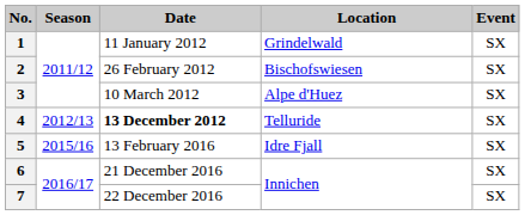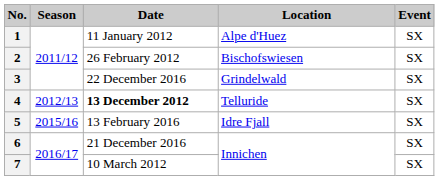 <table class="wikitable plainrowheaders" style="background:#fff; font-size:86%; border:gray solid 1px; border-collapse:collapse;">
 <tr style="background:#ccc; text-align:center;">
 <th scope="col" style="background:#ccc; width:15px;">No.</th>
 <th scope="col" style="background:#ccc; width:50px;">Season</th>
 <th scope="col" style="background:#ccc; width:135px;">Date</th>
 <th scope="col" style="background:#ccc; width:180px;">Location</th>
 <th scope="col" style="background:#ccc; width:30px;">Event</th>
 </tr>
 <tr>
 <th scope=row align=center>1</th>
 <td rowspan=3 align=center><a href='#'>2011/12</a></td>
 <td>11 January 2012</td>
-<td> <a href='#'>Grindelwald</a></td>
+<td> <a href='#'>Alpe d'Huez</a></td>
 <td align=center>SX</td>
 </tr>
 <tr>
 <th scope=row align=center>2</th>
 <td>26 February 2012</td>
 <td> <a href='#'>Bischofswiesen</a></td>
 <td align=center>SX</td>
 </tr>
 <tr>
 <th scope=row align=center>3</th>
-<td>10 March 2012</td>
-<td> <a href='#'>Alpe d'Huez</a></td>
+<td>22 December 2016</td>
+<td> <a href='#'>Grindelwald</a></td>
 <td align=center>SX</td>
 </tr>
 <tr>
 <th scope=row align=center>4</th>
 <td align=center><a href='#'>2012/13</a></td>
 <td><strong>13 December 2012</strong></td>
 <td> <a href='#'>Telluride</a></td>
 <td align=center>SX</td>
 </tr>
 <tr>
 <th scope=row align=center>5</th>
 <td align=center><a href='#'>2015/16</a></td>
 <td>13 February 2016</td>
 <td> <a href='#'>Idre Fjall</a></td>
 <td align=center>SX</td>
 </tr>
 <tr>
 <th scope=row align=center>6</th>
 <td align=center rowspan=2><a href='#'>2016/17</a></td>
 <td>21 December 2016</td>
 <td rowspan="2"> <a href='#'>Innichen</a></td>
 <td align=center>SX</td>
 </tr>
 <tr>
 <th scope=row align=center>7</th>
-<td>22 December 2016</td>
+<td>10 March 2012</td>
 <td align=center>SX</td>
 </tr>
 </table>
